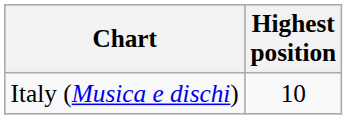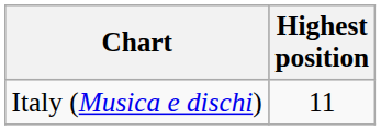 <table class="wikitable">
 <tr>
 <th>Chart</th>
 <th>Highest<br>position</th>
 </tr>
 <tr>
 <td>Italy (<em><a href='#'>Musica e dischi</a></em>)</td>
-<td style="text-align:center">10</td>
+<td style="text-align:center">11</td>
 </tr>
 </table>
